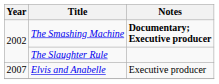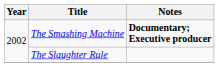 <table class="wikitable plainrowheaders">
 <tr>
 <th>Year</th>
 <th>Title</th>
 <th scope="col">Notes</th>
 </tr>
 <tr>
 <td rowspan=2>2002</td>
 <td><em><a href='#'>The Smashing Machine</a></em></td>
 <td><strong>Documentary;<br>Executive producer</strong></td>
 </tr>
 <tr>
 <td><em><a href='#'>The Slaughter Rule</a></em></td>
 <td></td>
 </tr>
 <tr>
-<td>2007</td>
-<td><em><a href='#'>Elvis and Anabelle</a></em></td>
-<td>Executive producer</td>
-</tr>
-<tr>
 </tr>
 </table>
